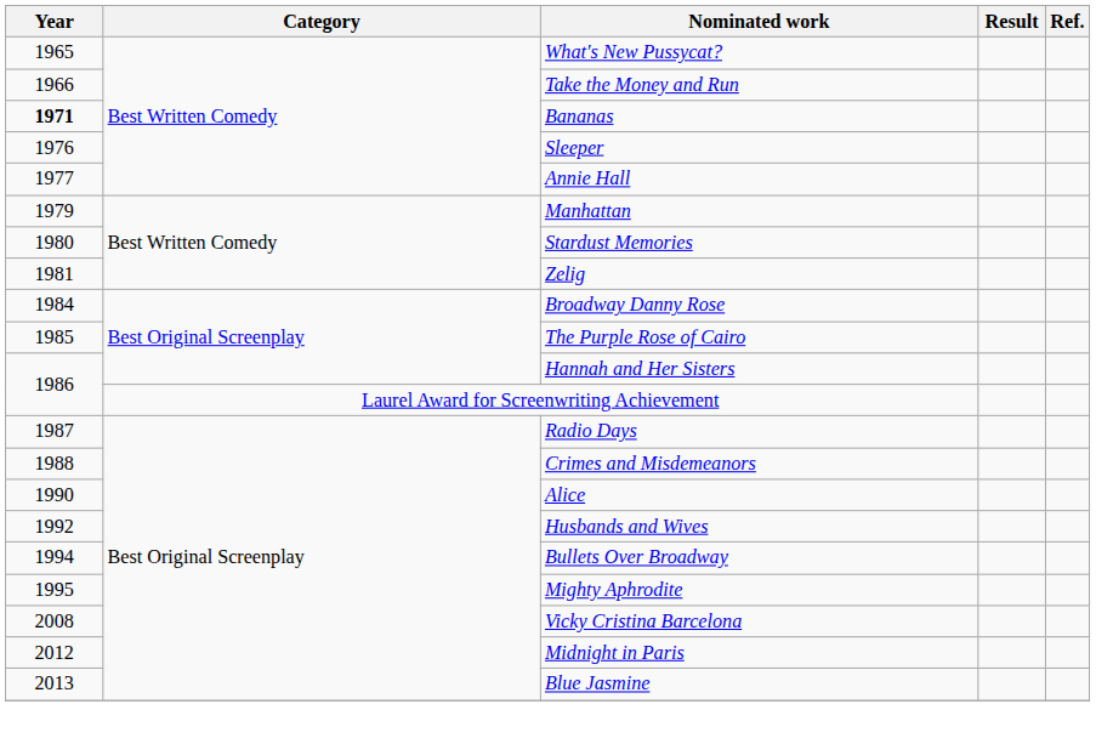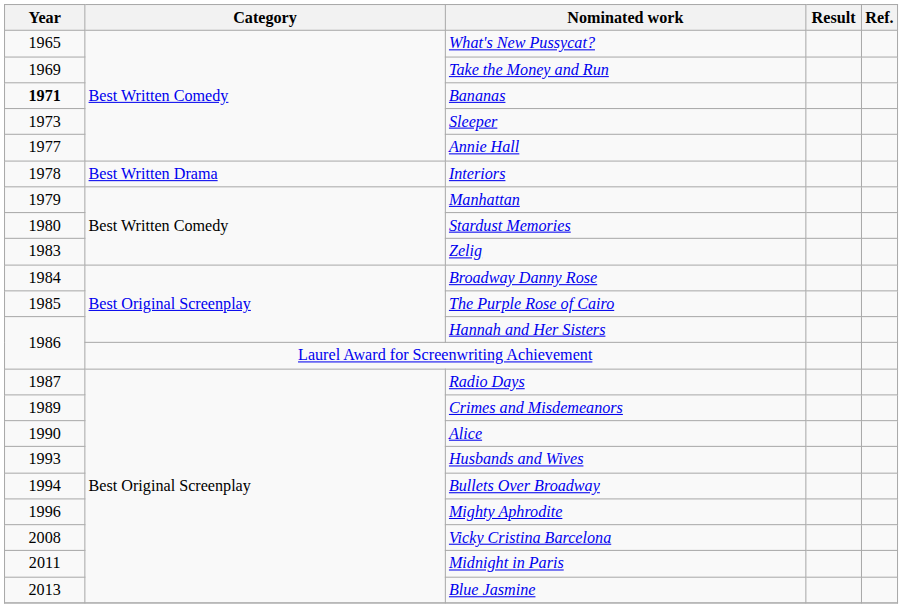 <table class="wikitable sortable plainrowheaders" Style=font-size:98%>
 <tr>
 <th scope="col" style="width:9%;">Year</th>
 <th scope="col" style="width:20em;">Category</th>
 <th scope="col" style="width:20em;">Nominated work</th>
 <th scope="col" style="width:2em;">Result</th>
 <th scope="col" style="width:4%;" class="unsortable">Ref.</th>
 </tr>
 <tr>
 <td style="text-align:center;">1965</td>
 <td rowspan="5"><a href='#'>Best Written Comedy</a></td>
 <td><em><a href='#'>What's New Pussycat?</a></em></td>
 <td></td>
 <td></td>
 </tr>
 <tr>
-<td style="text-align:center;">1966</td>
+<td style="text-align:center;">1969</td>
 <td><em><a href='#'>Take the Money and Run</a></em></td>
 <td></td>
 <td></td>
 </tr>
 <tr>
 <td style="text-align:center;"><strong>1971</strong></td>
 <td><em><a href='#'>Bananas</a></em></td>
 <td></td>
 <td></td>
 </tr>
 <tr>
-<td style="text-align:center;">1976</td>
+<td style="text-align:center;">1973</td>
 <td><em><a href='#'>Sleeper</a></em></td>
 <td></td>
 <td></td>
 </tr>
 <tr>
 <td style="text-align:center;">1977</td>
 <td><em><a href='#'>Annie Hall</a></em></td>
+<td></td>
+<td></td>
+</tr>
+<tr>
+<td style="text-align:center;">1978</td>
+<td><a href='#'>Best Written Drama</a></td>
+<td><em><a href='#'>Interiors</a></em></td>
 <td></td>
 <td></td>
 </tr>
 <tr>
 <td style="text-align:center;">1979</td>
 <td rowspan="3">Best Written Comedy</td>
 <td><em><a href='#'>Manhattan</a></em></td>
 <td></td>
 <td></td>
 </tr>
 <tr>
 <td style="text-align:center;">1980</td>
 <td><em><a href='#'>Stardust Memories</a></em></td>
 <td></td>
 <td></td>
 </tr>
 <tr>
-<td style="text-align:center;">1981</td>
+<td style="text-align:center;">1983</td>
 <td><em><a href='#'>Zelig</a></em></td>
 <td></td>
 <td></td>
 </tr>
 <tr>
 <td style="text-align:center;">1984</td>
 <td rowspan="3"><a href='#'>Best Original Screenplay</a></td>
 <td><em><a href='#'>Broadway Danny Rose</a></em></td>
 <td></td>
 <td></td>
 </tr>
 <tr>
 <td style="text-align:center;">1985</td>
 <td><em><a href='#'>The Purple Rose of Cairo</a></em></td>
 <td></td>
 <td></td>
 </tr>
 <tr>
 <td style="text-align:center;", rowspan=2>1986</td>
 <td><em><a href='#'>Hannah and Her Sisters</a></em></td>
 <td></td>
 <td></td>
 </tr>
 <tr>
 <td colspan="2" align="center"><a href='#'>Laurel Award for Screenwriting Achievement</a></td>
 <td></td>
 <td></td>
 </tr>
 <tr>
 <td style="text-align:center;">1987</td>
 <td rowspan="9">Best Original Screenplay</td>
 <td><em><a href='#'>Radio Days</a></em></td>
 <td></td>
 <td></td>
 </tr>
 <tr>
-<td style="text-align:center;">1988</td>
+<td style="text-align:center;">1989</td>
 <td><em><a href='#'>Crimes and Misdemeanors</a></em></td>
 <td></td>
 <td></td>
 </tr>
 <tr>
 <td style="text-align:center;">1990</td>
 <td><em><a href='#'>Alice</a></em></td>
 <td></td>
 <td></td>
 </tr>
 <tr>
-<td style="text-align:center;">1992</td>
+<td style="text-align:center;">1993</td>
 <td><em><a href='#'>Husbands and Wives</a></em></td>
 <td></td>
 <td></td>
 </tr>
 <tr>
 <td style="text-align:center;">1994</td>
 <td><em><a href='#'>Bullets Over Broadway</a></em></td>
 <td></td>
 <td></td>
 </tr>
 <tr>
-<td style="text-align:center;">1995</td>
+<td style="text-align:center;">1996</td>
 <td><em><a href='#'>Mighty Aphrodite</a></em></td>
 <td></td>
 <td></td>
 </tr>
 <tr>
 <td style="text-align:center;">2008</td>
 <td><em><a href='#'>Vicky Cristina Barcelona</a></em></td>
 <td></td>
 <td></td>
 </tr>
 <tr>
-<td style="text-align:center;">2012</td>
+<td style="text-align:center;">2011</td>
 <td><em><a href='#'>Midnight in Paris</a></em></td>
 <td></td>
 <td></td>
 </tr>
 <tr>
 <td style="text-align:center;">2013</td>
 <td><em><a href='#'>Blue Jasmine</a></em></td>
 <td></td>
 <td></td>
 </tr>
 <tr>
 </tr>
 </table>
